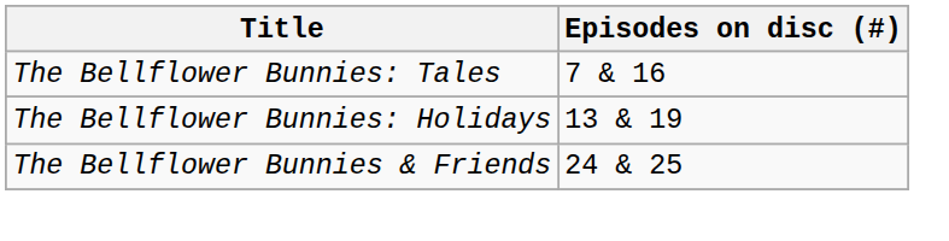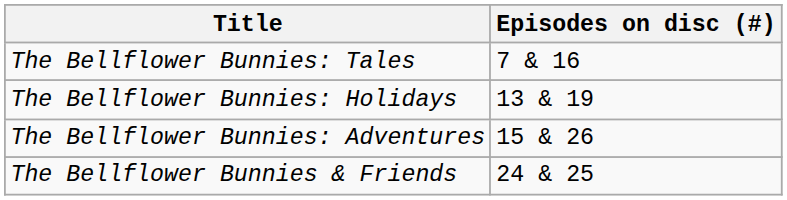 <table class="wikitable" border="1">
 <tr>
 <th>Title</th>
 <th>Episodes on disc (#)</th>
 </tr>
 <tr>
 <td><em>The Bellflower Bunnies: Tales</em></td>
 <td>7 & 16</td>
 </tr>
 <tr>
 <td><em>The Bellflower Bunnies: Holidays</em></td>
 <td>13 & 19</td>
 </tr>
 <tr>
+<td><em>The Bellflower Bunnies: Adventures</em></td>
+<td>15 & 26</td>
+</tr>
+<tr>
 <td><em>The Bellflower Bunnies & Friends</em></td>
 <td>24 & 25</td>
 </tr>
 </table>
